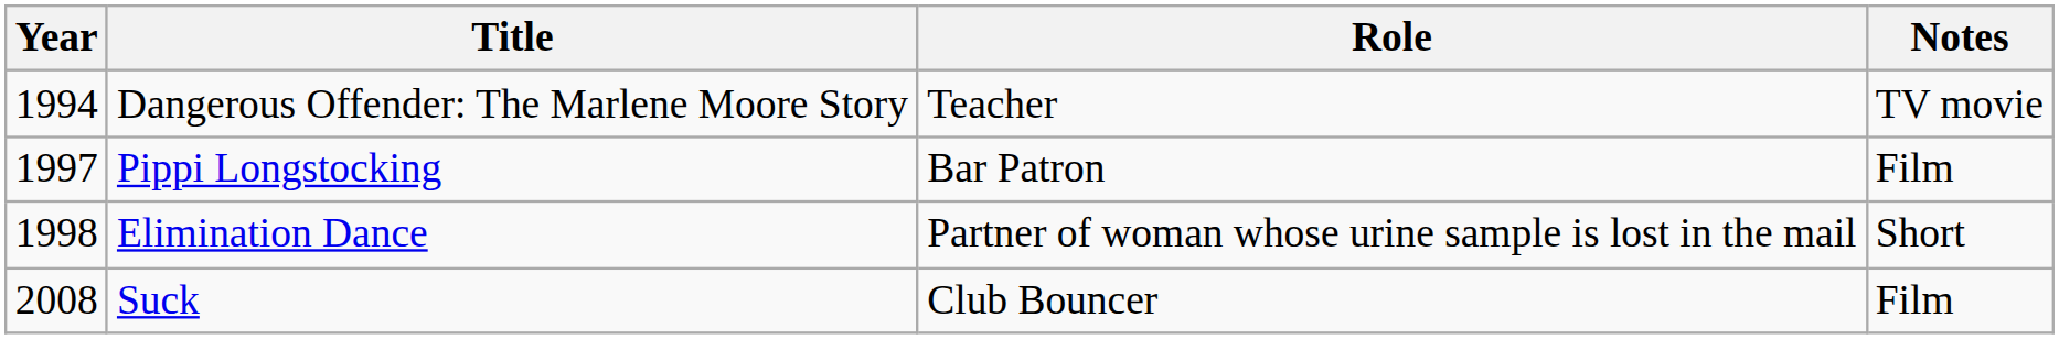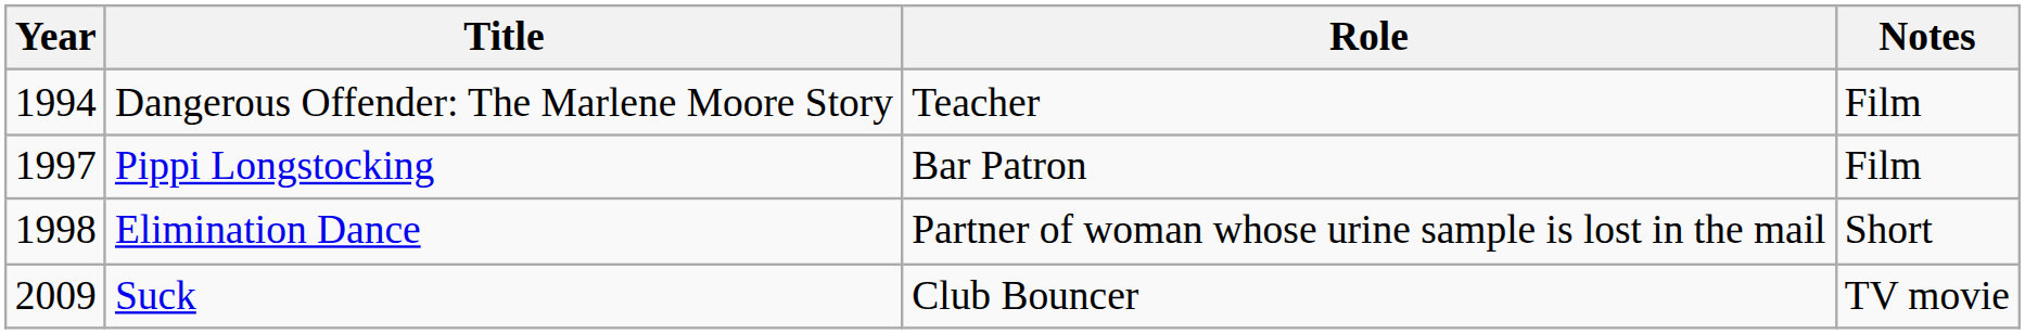 <table class="wikitable">
 <tr>
 <th>Year</th>
 <th>Title</th>
 <th>Role</th>
 <th>Notes</th>
 </tr>
 <tr>
 <td>1994</td>
 <td>Dangerous Offender: The Marlene Moore Story</td>
 <td>Teacher</td>
-<td>TV movie</td>
+<td>Film</td>
 </tr>
 <tr>
 <td>1997</td>
 <td><a href='#'>Pippi Longstocking</a></td>
 <td>Bar Patron</td>
 <td>Film</td>
 </tr>
 <tr>
 <td>1998</td>
 <td><a href='#'>Elimination Dance</a></td>
 <td>Partner of woman whose urine sample is lost in the mail</td>
 <td>Short</td>
 </tr>
 <tr>
-<td>2008</td>
+<td>2009</td>
 <td><a href='#'>Suck</a></td>
 <td>Club Bouncer</td>
-<td>Film</td>
+<td>TV movie</td>
 </tr>
 </table>
